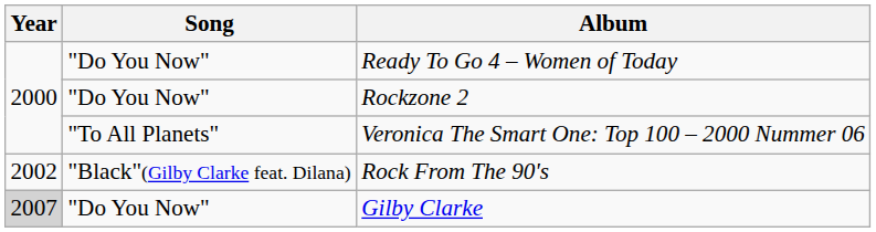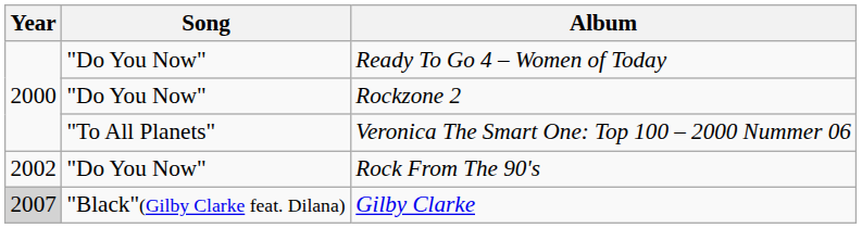 <table class="wikitable">
 <tr>
 <th>Year</th>
 <th>Song</th>
 <th>Album</th>
 </tr>
 <tr>
 <td rowspan="3">2000</td>
 <td>"Do You Now"</td>
 <td><em>Ready To Go 4 – Women of Today</em></td>
 </tr>
 <tr>
 <td>"Do You Now"</td>
 <td><em>Rockzone 2</em></td>
 </tr>
 <tr>
 <td>"To All Planets"</td>
 <td><em>Veronica The Smart One: Top 100 – 2000 Nummer 06</em></td>
 </tr>
 <tr>
 <td rowspan="1">2002</td>
-<td>"Black"<small>(<a href='#'>Gilby Clarke</a> feat. Dilana)</small></td>
+<td>"Do You Now"</td>
 <td><em>Rock From The 90's</em></td>
 </tr>
 <tr>
 <td rowspan="1" style="background: lightgrey;">2007</td>
-<td>"Do You Now"</td>
+<td>"Black"<small>(<a href='#'>Gilby Clarke</a> feat. Dilana)</small></td>
 <td><em><a href='#'>Gilby Clarke</a></em></td>
 </tr>
 </table>
